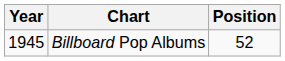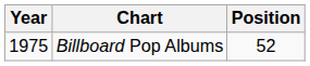 <table class="wikitable">
 <tr>
 <th>Year</th>
 <th>Chart</th>
 <th>Position</th>
 </tr>
 <tr>
-<td>1945</td>
+<td>1975</td>
 <td><em>Billboard</em> Pop Albums</td>
 <td align="center">52</td>
 </tr>
 </table>
